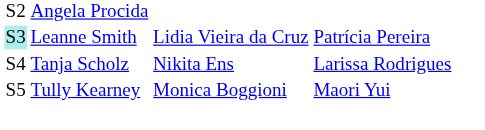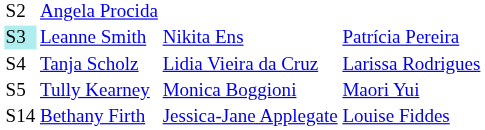 <table>
 <tr>
 <td>S2</td>
 <td><a href='#'>Angela Procida</a><br></td>
 <td></td>
 <td></td>
 </tr>
 <tr>
 <td style="background: paleturquoise;">S3</td>
 <td><a href='#'>Leanne Smith</a><br></td>
-<td><a href='#'>Lidia Vieira da Cruz</a><br></td>
+<td><a href='#'>Nikita Ens</a><br></td>
 <td><a href='#'>Patrícia Pereira</a><br></td>
 </tr>
 <tr>
 <td>S4</td>
 <td><a href='#'>Tanja Scholz</a><br></td>
-<td><a href='#'>Nikita Ens</a><br></td>
+<td><a href='#'>Lidia Vieira da Cruz</a><br></td>
 <td><a href='#'>Larissa Rodrigues</a><br></td>
 </tr>
 <tr>
 <td>S5</td>
 <td><a href='#'>Tully Kearney</a><br></td>
 <td><a href='#'>Monica Boggioni</a><br></td>
 <td><a href='#'>Maori Yui</a><br></td>
 </tr>
+<tr>
+<td>S14</td>
+<td><a href='#'>Bethany Firth</a><br></td>
+<td><a href='#'>Jessica-Jane Applegate</a><br></td>
+<td><a href='#'>Louise Fiddes</a><br></td>
+</tr>
 </table>
